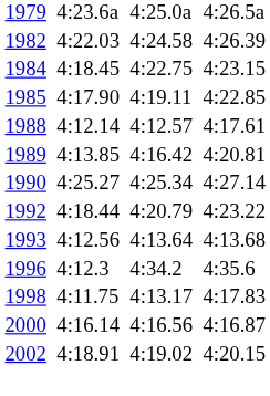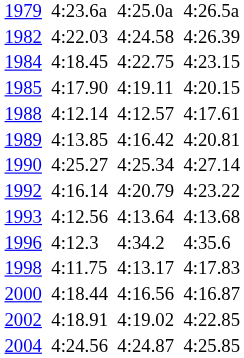 <table>
 <tr valign="top">
 <td><a href='#'>1979</a><br></td>
 <td></td>
 <td>4:23.6a</td>
 <td></td>
 <td>4:25.0a</td>
 <td></td>
 <td>4:26.5a</td>
 </tr>
 <tr valign="top">
 <td><a href='#'>1982</a><br></td>
 <td></td>
 <td>4:22.03</td>
 <td></td>
 <td>4:24.58</td>
 <td></td>
 <td>4:26.39</td>
 </tr>
 <tr valign="top">
 <td><a href='#'>1984</a><br></td>
 <td></td>
 <td>4:18.45</td>
 <td></td>
 <td>4:22.75</td>
 <td></td>
 <td>4:23.15</td>
 </tr>
 <tr valign="top">
 <td><a href='#'>1985</a><br></td>
 <td></td>
 <td>4:17.90</td>
 <td></td>
 <td>4:19.11</td>
 <td></td>
-<td>4:22.85</td>
+<td>4:20.15</td>
 </tr>
 <tr valign="top">
 <td><a href='#'>1988</a><br></td>
 <td></td>
 <td>4:12.14</td>
 <td></td>
 <td>4:12.57</td>
 <td></td>
 <td>4:17.61</td>
 </tr>
 <tr valign="top">
 <td><a href='#'>1989</a><br></td>
 <td></td>
 <td>4:13.85</td>
 <td></td>
 <td>4:16.42</td>
 <td></td>
 <td>4:20.81</td>
 </tr>
 <tr valign="top">
 <td><a href='#'>1990</a><br></td>
 <td></td>
 <td>4:25.27</td>
 <td></td>
 <td>4:25.34</td>
 <td></td>
 <td>4:27.14</td>
 </tr>
 <tr valign="top">
 <td><a href='#'>1992</a><br></td>
 <td></td>
-<td>4:18.44</td>
+<td>4:16.14</td>
 <td></td>
 <td>4:20.79</td>
 <td></td>
 <td>4:23.22</td>
 </tr>
 <tr valign="top">
 <td><a href='#'>1993</a><br></td>
 <td></td>
 <td>4:12.56</td>
 <td></td>
 <td>4:13.64</td>
 <td></td>
 <td>4:13.68</td>
 </tr>
 <tr valign="top">
 <td><a href='#'>1996</a><br></td>
 <td></td>
 <td>4:12.3</td>
 <td></td>
 <td>4:34.2</td>
 <td></td>
 <td>4:35.6</td>
 </tr>
 <tr valign="top">
 <td><a href='#'>1998</a><br></td>
 <td></td>
 <td>4:11.75</td>
 <td></td>
 <td>4:13.17</td>
 <td></td>
 <td>4:17.83</td>
 </tr>
 <tr valign="top">
 <td><a href='#'>2000</a><br></td>
 <td></td>
-<td>4:16.14</td>
+<td>4:18.44</td>
 <td></td>
 <td>4:16.56</td>
 <td></td>
 <td>4:16.87</td>
 </tr>
 <tr valign="top">
 <td><a href='#'>2002</a><br></td>
 <td></td>
 <td>4:18.91</td>
 <td></td>
 <td>4:19.02</td>
 <td></td>
-<td>4:20.15</td>
+<td>4:22.85</td>
+</tr>
+<tr valign="top">
+<td><a href='#'>2004</a><br></td>
+<td></td>
+<td>4:24.56</td>
+<td></td>
+<td>4:24.87</td>
+<td></td>
+<td>4:25.85</td>
 </tr>
 </table>
